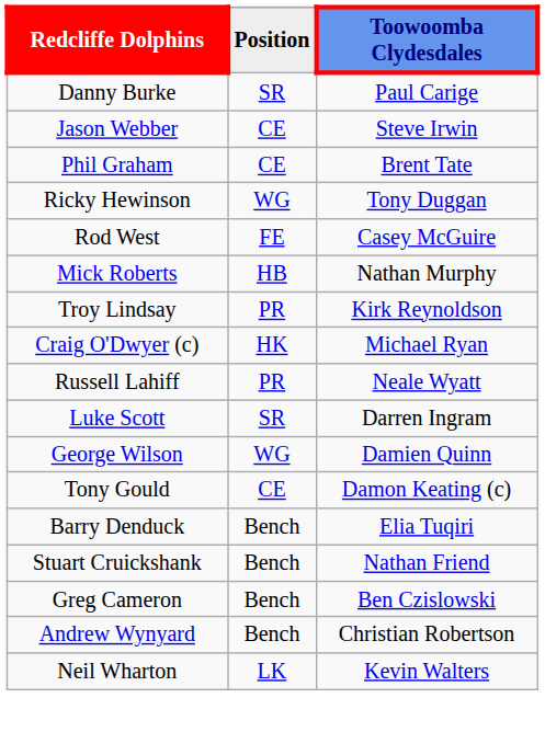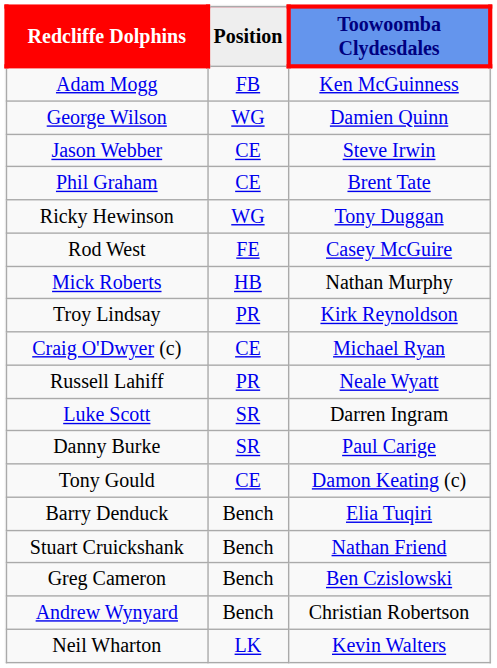 <table class="wikitable" style="float:right; font-size:90%; text-align:center; margin-left:1em;">
 <tr style="background:#f03;">
 <th align="centre" width="136" style="border: 3px solid red; background: red; color: white">Redcliffe Dolphins</th>
 <th align="center" style="background: #eeeeee; color: black">Position</th>
 <th align="centre" width="136" style="border: 3px solid red; background: #6495ED; color: #000080">Toowoomba Clydesdales</th>
 </tr>
 <tr>
-<td>Danny Burke</td>
-<td><a href='#'>SR</a></td>
-<td><a href='#'>Paul Carige</a></td>
+<td><a href='#'>Adam Mogg</a></td>
+<td><a href='#'>FB</a></td>
+<td><a href='#'>Ken McGuinness</a></td>
+</tr>
+<tr>
+<td><a href='#'>George Wilson</a></td>
+<td><a href='#'>WG</a></td>
+<td><a href='#'>Damien Quinn</a></td>
 </tr>
 <tr>
 <td><a href='#'>Jason Webber</a></td>
 <td><a href='#'>CE</a></td>
 <td><a href='#'>Steve Irwin</a></td>
 </tr>
 <tr>
 <td><a href='#'>Phil Graham</a></td>
 <td><a href='#'>CE</a></td>
 <td><a href='#'>Brent Tate</a></td>
 </tr>
 <tr>
 <td>Ricky Hewinson</td>
 <td><a href='#'>WG</a></td>
 <td><a href='#'>Tony Duggan</a></td>
 </tr>
 <tr>
 <td>Rod West</td>
 <td><a href='#'>FE</a></td>
 <td><a href='#'>Casey McGuire</a></td>
 </tr>
 <tr>
 <td><a href='#'>Mick Roberts</a></td>
 <td><a href='#'>HB</a></td>
 <td>Nathan Murphy</td>
 </tr>
 <tr>
 <td>Troy Lindsay</td>
 <td><a href='#'>PR</a></td>
 <td><a href='#'>Kirk Reynoldson</a></td>
 </tr>
 <tr>
 <td><a href='#'>Craig O'Dwyer</a> (c)</td>
-<td><a href='#'>HK</a></td>
+<td><a href='#'>CE</a></td>
 <td><a href='#'>Michael Ryan</a></td>
 </tr>
 <tr>
 <td>Russell Lahiff</td>
 <td><a href='#'>PR</a></td>
 <td><a href='#'>Neale Wyatt</a></td>
 </tr>
 <tr>
 <td><a href='#'>Luke Scott</a></td>
 <td><a href='#'>SR</a></td>
 <td>Darren Ingram</td>
 </tr>
 <tr>
-<td><a href='#'>George Wilson</a></td>
-<td><a href='#'>WG</a></td>
-<td><a href='#'>Damien Quinn</a></td>
+<td>Danny Burke</td>
+<td><a href='#'>SR</a></td>
+<td><a href='#'>Paul Carige</a></td>
 </tr>
 <tr>
 <td>Tony Gould</td>
 <td><a href='#'>CE</a></td>
 <td><a href='#'>Damon Keating</a> (c)</td>
 </tr>
 <tr>
 <td>Barry Denduck</td>
 <td>Bench</td>
 <td><a href='#'>Elia Tuqiri</a></td>
 </tr>
 <tr>
 <td>Stuart Cruickshank</td>
 <td>Bench</td>
 <td><a href='#'>Nathan Friend</a></td>
 </tr>
 <tr>
 <td>Greg Cameron</td>
 <td>Bench</td>
 <td><a href='#'>Ben Czislowski</a></td>
 </tr>
 <tr>
 <td><a href='#'>Andrew Wynyard</a></td>
 <td>Bench</td>
 <td>Christian Robertson</td>
 </tr>
 <tr>
 <td>Neil Wharton</td>
 <td><a href='#'>LK</a></td>
 <td><a href='#'>Kevin Walters</a></td>
 </tr>
 </table>
